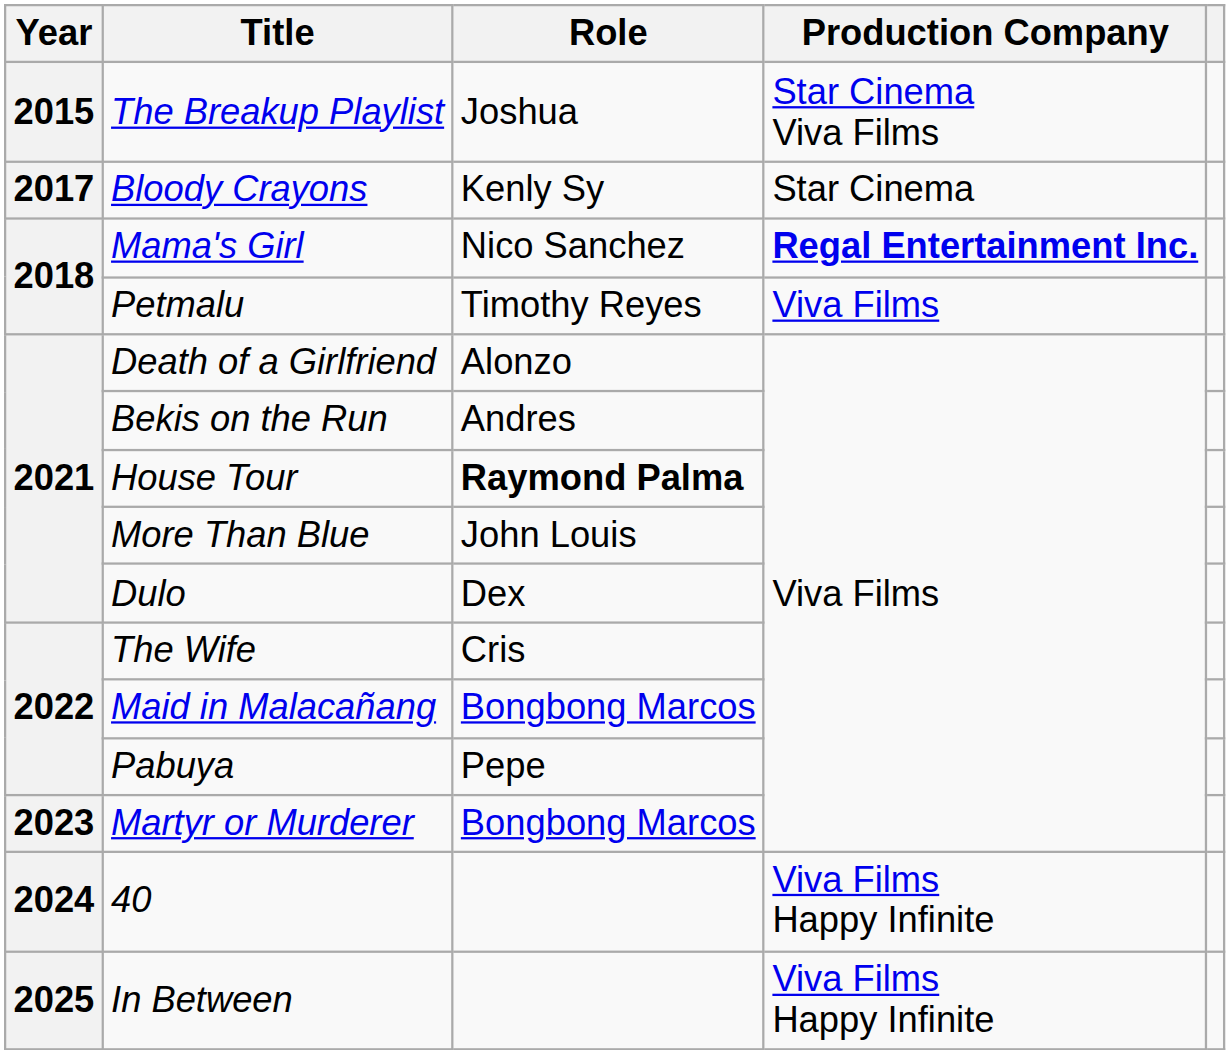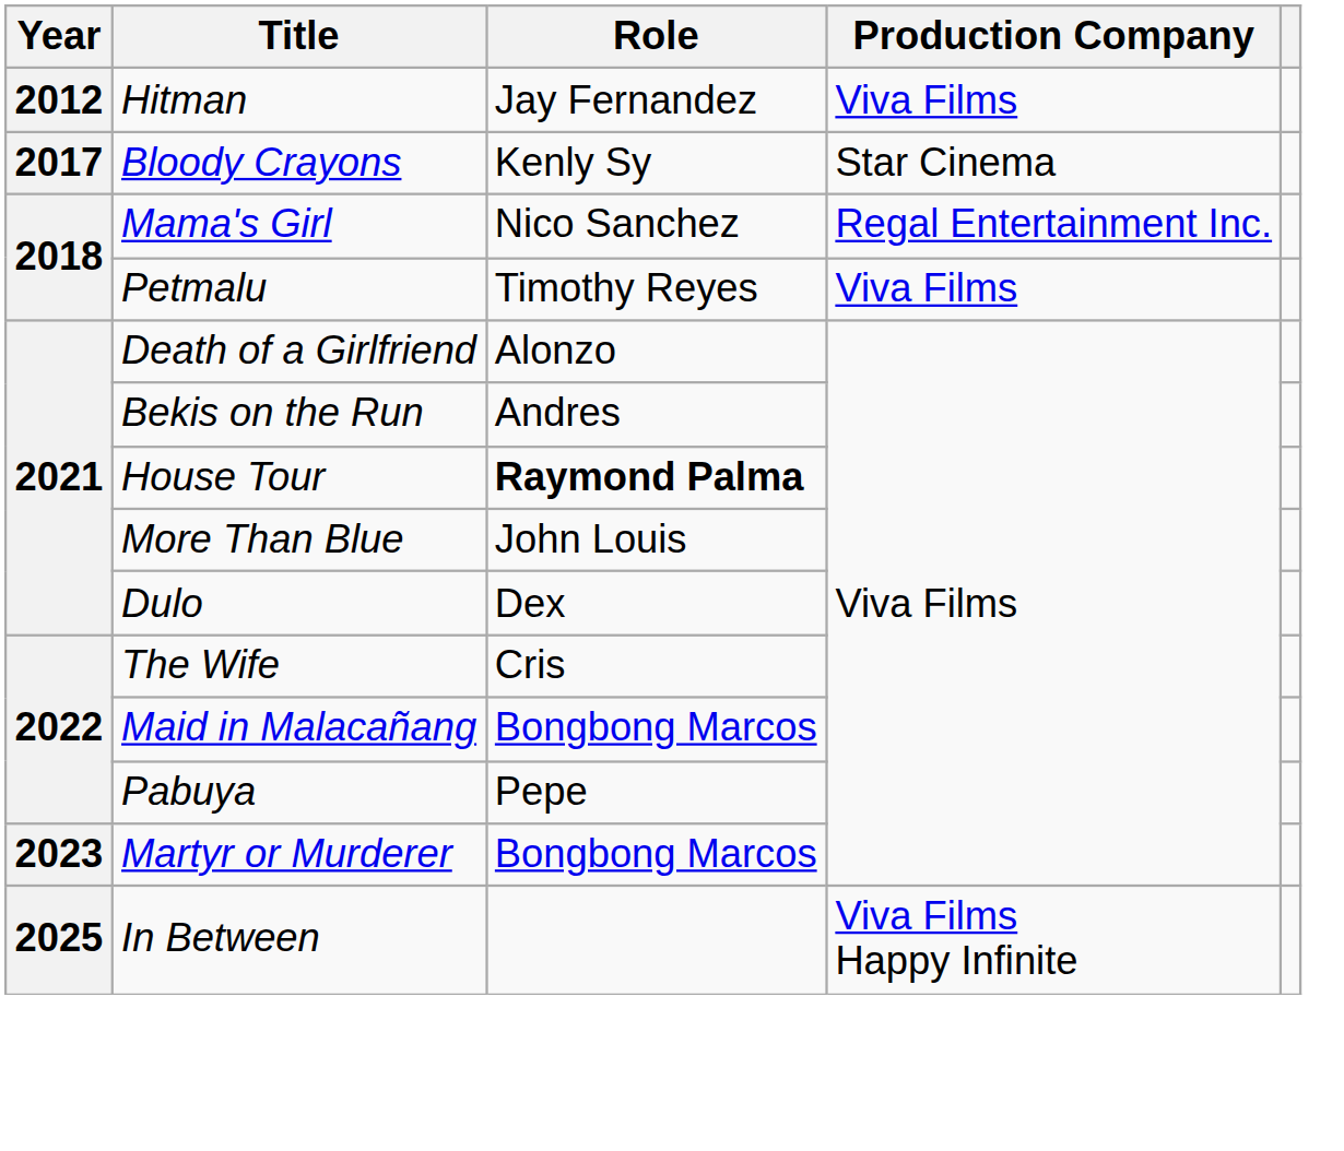 <table class="wikitable sortable plainrowheaders">
 <tr>
 <th scope="col">Year</th>
 <th scope="col">Title</th>
 <th scope="col">Role</th>
 <th scope="col">Production Company</th>
 <th scope="col" class="unsortable"></th>
 </tr>
 <tr>
-<th scope="row">2015</th>
-<td><em><a href='#'>The Breakup Playlist</a></em></td>
-<td>Joshua</td>
-<td><a href='#'>Star Cinema</a><br>Viva Films</td>
+<th scope="row">2012</th>
+<td><em>Hitman</em></td>
+<td>Jay Fernandez</td>
+<td><a href='#'>Viva Films</a></td>
 <td></td>
 </tr>
 <tr>
 <th scope="row">2017</th>
 <td><em><a href='#'>Bloody Crayons</a></em></td>
 <td>Kenly Sy</td>
 <td>Star Cinema</td>
 <td></td>
 </tr>
 <tr>
 <th scope="row" rowspan=2>2018</th>
 <td><a href='#'><em>Mama's Girl</em></a></td>
 <td>Nico Sanchez</td>
-<td><strong><a href='#'>Regal Entertainment Inc.</a></strong></td>
+<td><a href='#'>Regal Entertainment Inc.</a></td>
 <td></td>
 </tr>
 <tr>
 <td><em>Petmalu</em></td>
 <td>Timothy Reyes</td>
 <td><a href='#'>Viva Films</a></td>
 <td></td>
 </tr>
 <tr>
 <th scope="row" rowspan="5">2021</th>
 <td><em>Death of a Girlfriend</em></td>
 <td>Alonzo</td>
 <td rowspan="9">Viva Films</td>
 <td></td>
 </tr>
 <tr>
 <td><em>Bekis on the Run</em></td>
 <td>Andres</td>
 <td></td>
 </tr>
 <tr>
 <td><em>House Tour</em></td>
 <td><strong>Raymond Palma</strong></td>
 <td></td>
 </tr>
 <tr>
 <td><em>More Than Blue</em></td>
 <td>John Louis</td>
 <td></td>
 </tr>
 <tr>
 <td><em>Dulo</em></td>
 <td>Dex</td>
 <td></td>
 </tr>
 <tr>
 <th scope="row" rowspan="3">2022</th>
 <td><em>The Wife</em></td>
 <td>Cris</td>
 <td></td>
 </tr>
 <tr>
 <td><em><a href='#'>Maid in Malacañang</a></em></td>
 <td><a href='#'>Bongbong Marcos</a></td>
 <td></td>
 </tr>
 <tr>
 <td><em>Pabuya</em></td>
 <td>Pepe</td>
 <td></td>
 </tr>
 <tr>
 <th scope="row">2023</th>
 <td><em><a href='#'>Martyr or Murderer</a></em></td>
 <td><a href='#'>Bongbong Marcos</a></td>
 <td></td>
 </tr>
 <tr>
-<th scope="row">2024</th>
-<td><em>40</em></td>
-<td></td>
-<td><a href='#'>Viva Films</a><br>Happy Infinite</td>
-<td></td>
-</tr>
-<tr>
 <th scope="row">2025</th>
 <td><em>In Between</em></td>
 <td></td>
 <td><a href='#'>Viva Films</a><br>Happy Infinite</td>
 <td></td>
 </tr>
 </table>
